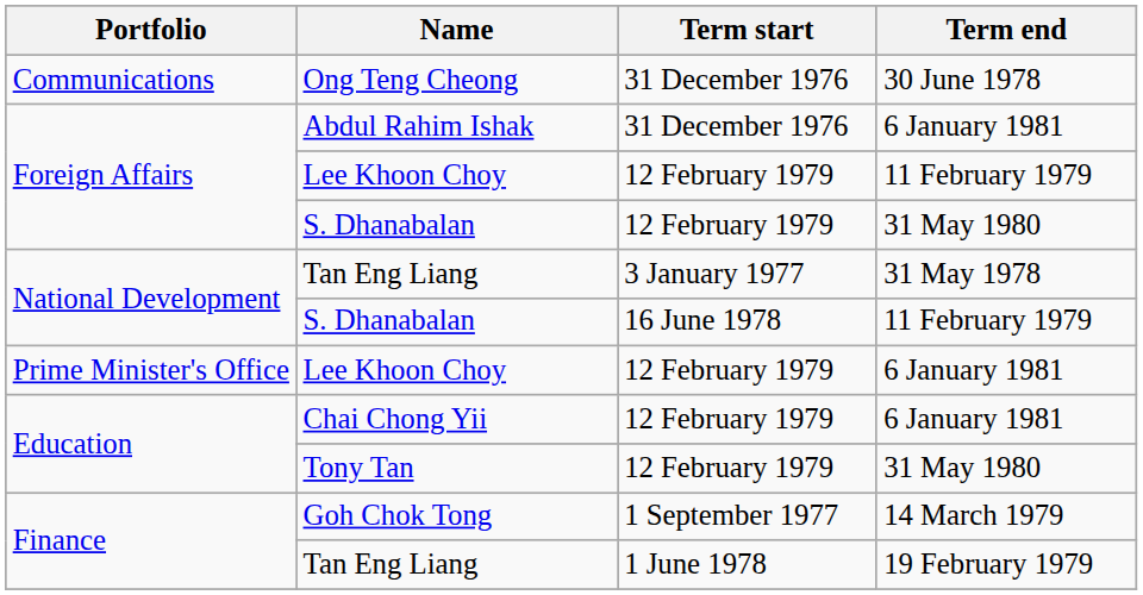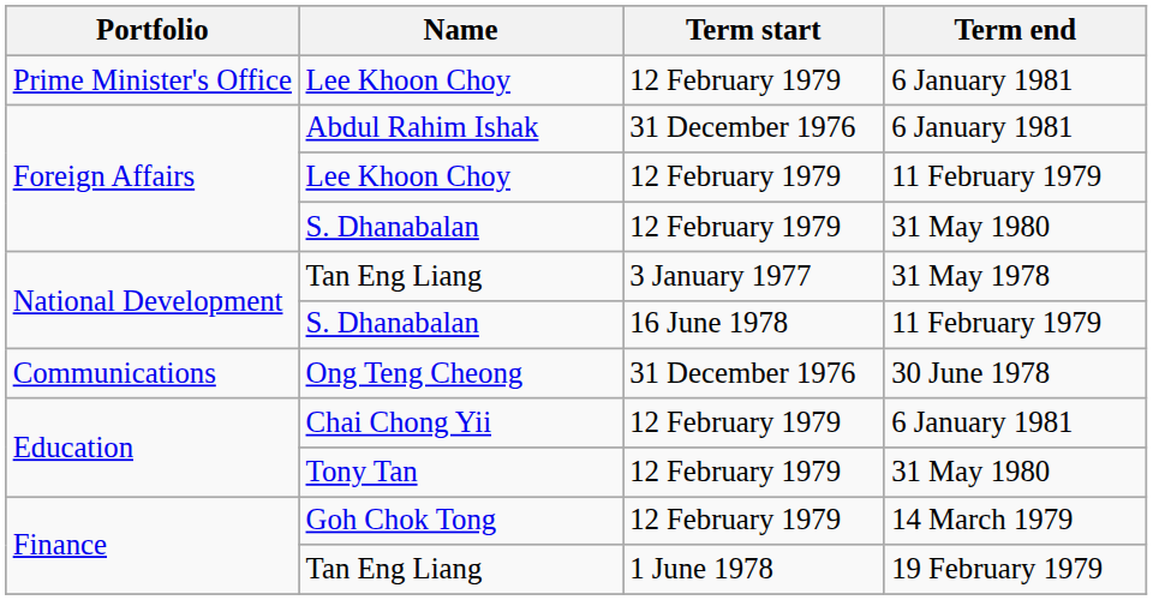 <table class="wikitable unsortable" style="font-size: 90%;">
 <tr>
 <th scope="col">Portfolio</th>
 <th scope="col" width="150px">Name</th>
 <th scope="col" width="120px">Term start</th>
 <th scope="col" width="120px">Term end</th>
 </tr>
 <tr>
-<td><a href='#'>Communications</a></td>
-<td><a href='#'>Ong Teng Cheong</a></td>
-<td>31 December 1976</td>
-<td>30 June 1978</td>
+<td><a href='#'>Prime Minister's Office</a></td>
+<td><a href='#'>Lee Khoon Choy</a></td>
+<td>12 February 1979</td>
+<td>6 January 1981</td>
 </tr>
 <tr>
 <td rowspan="3"><a href='#'>Foreign Affairs</a></td>
 <td><a href='#'>Abdul Rahim Ishak</a></td>
 <td>31 December 1976</td>
 <td>6 January 1981</td>
 </tr>
 <tr>
 <td><a href='#'>Lee Khoon Choy</a></td>
 <td>12 February 1979</td>
 <td>11 February 1979</td>
 </tr>
 <tr>
 <td><a href='#'>S. Dhanabalan</a></td>
 <td>12 February 1979</td>
 <td>31 May 1980</td>
 </tr>
 <tr>
 <td rowspan="2"><a href='#'>National Development</a></td>
 <td>Tan Eng Liang</td>
 <td>3 January 1977</td>
 <td>31 May 1978</td>
 </tr>
 <tr>
 <td><a href='#'>S. Dhanabalan</a></td>
 <td>16 June 1978</td>
 <td>11 February 1979</td>
 </tr>
 <tr>
-<td><a href='#'>Prime Minister's Office</a></td>
-<td><a href='#'>Lee Khoon Choy</a></td>
-<td>12 February 1979</td>
-<td>6 January 1981</td>
+<td><a href='#'>Communications</a></td>
+<td><a href='#'>Ong Teng Cheong</a></td>
+<td>31 December 1976</td>
+<td>30 June 1978</td>
 </tr>
 <tr>
 <td rowspan="2"><a href='#'>Education</a></td>
 <td><a href='#'>Chai Chong Yii</a></td>
 <td>12 February 1979</td>
 <td>6 January 1981</td>
 </tr>
 <tr>
 <td><a href='#'>Tony Tan</a></td>
 <td>12 February 1979</td>
 <td>31 May 1980</td>
 </tr>
 <tr>
 <td rowspan="2"><a href='#'>Finance</a></td>
 <td><a href='#'>Goh Chok Tong</a></td>
-<td>1 September 1977</td>
+<td>12 February 1979</td>
 <td>14 March 1979</td>
 </tr>
 <tr>
 <td>Tan Eng Liang</td>
 <td>1 June 1978</td>
 <td>19 February 1979</td>
 </tr>
 </table>
